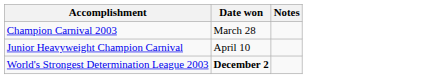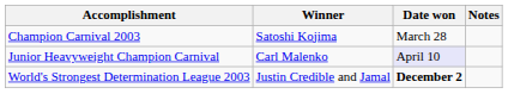 <table class="wikitable">
 <tr>
 <th>Accomplishment</th>
+<th>Winner</th>
 <th>Date won</th>
 <th>Notes</th>
 </tr>
 <tr>
 <td><a href='#'>Champion Carnival 2003</a></td>
+<td><a href='#'>Satoshi Kojima</a></td>
 <td>March 28</td>
 <td></td>
 </tr>
 <tr>
 <td><a href='#'>Junior Heavyweight Champion Carnival</a></td>
-<td>April 10</td>
+<td><a href='#'>Carl Malenko</a></td>
+<td style="background: lavender;">April 10</td>
 <td></td>
 </tr>
 <tr>
 <td><a href='#'>World's Strongest Determination League 2003</a></td>
+<td><a href='#'>Justin Credible</a> and <a href='#'>Jamal</a></td>
 <td><strong>December 2</strong></td>
 <td></td>
 </tr>
 </table>
